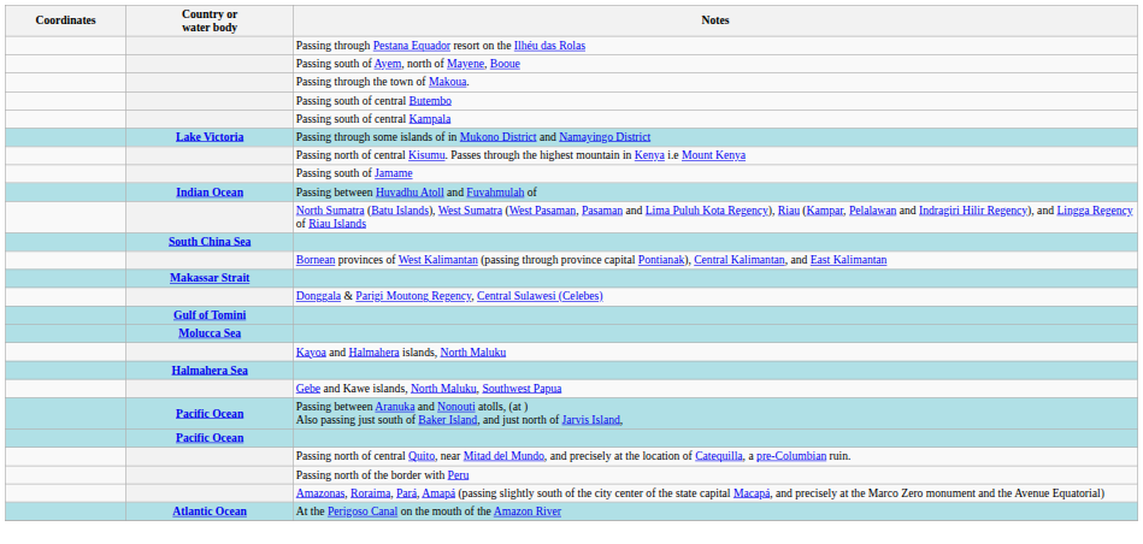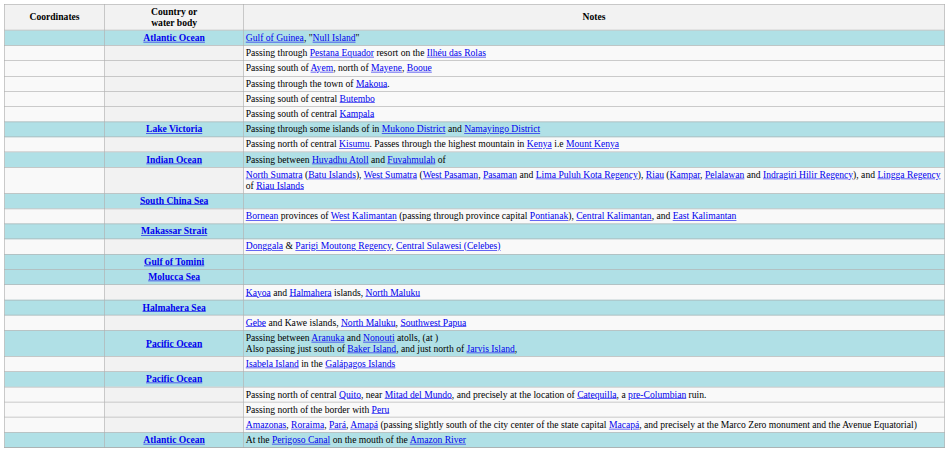 <table class="wikitable plainrowheaders">
 <tr>
 <th style="width:10em;">Coordinates</th>
 <th style="width:14em;">Country or<br>water body</th>
 <th scope="col">Notes</th>
+</tr>
+<tr>
+<td style="background:#b0e0e6;"></td>
+<th scope="row" style="background:#b0e0e6;"><a href='#'>Atlantic Ocean</a></th>
+<td style="background:#b0e0e6;"><a href='#'>Gulf of Guinea</a>, "<a href='#'>Null Island</a>"</td>
 </tr>
 <tr>
 <td></td>
 <th scope="row"></th>
 <td>Passing through <a href='#'>Pestana Equador</a> resort on the <a href='#'>Ilhéu das Rolas</a></td>
 </tr>
 <tr>
 <td></td>
 <th scope="row"></th>
 <td>Passing  south of <a href='#'>Ayem</a>,  north of <a href='#'>Mayene</a>, <a href='#'>Booue</a></td>
 </tr>
 <tr>
 <td></td>
 <th scope="row"></th>
 <td>Passing through the town of <a href='#'>Makoua</a>.</td>
 </tr>
 <tr>
 <td></td>
 <th scope="row"></th>
 <td>Passing  south of central <a href='#'>Butembo</a></td>
 </tr>
 <tr>
 <td></td>
 <th scope="row"></th>
 <td>Passing  south of central <a href='#'>Kampala</a></td>
 </tr>
 <tr>
 <td style="background:#b0e0e6;"></td>
 <th scope="row" style="background:#b0e0e6;"><a href='#'>Lake Victoria</a></th>
 <td style="background:#b0e0e6;">Passing through some islands of  in <a href='#'>Mukono District</a> and <a href='#'>Namayingo District</a></td>
 </tr>
 <tr>
 <td></td>
 <th scope="row"></th>
 <td>Passing  north of central <a href='#'>Kisumu</a>. Passes through the highest mountain in <a href='#'>Kenya</a> i.e <a href='#'>Mount Kenya</a></td>
-</tr>
-<tr>
-<td></td>
-<th scope="row"></th>
-<td>Passing south of <a href='#'>Jamame</a></td>
 </tr>
 <tr>
 <td style="background:#b0e0e6;"></td>
 <th scope="row" style="background:#b0e0e6;"><a href='#'>Indian Ocean</a></th>
 <td style="background:#b0e0e6;">Passing between <a href='#'>Huvadhu Atoll</a> and <a href='#'>Fuvahmulah</a> of </td>
 </tr>
 <tr>
 <td></td>
 <th scope="row"></th>
 <td><a href='#'>North Sumatra</a> (<a href='#'>Batu Islands</a>), <a href='#'>West Sumatra</a> (<a href='#'>West Pasaman</a>, <a href='#'>Pasaman</a> and <a href='#'>Lima Puluh Kota Regency</a>), <a href='#'>Riau</a> (<a href='#'>Kampar</a>, <a href='#'>Pelalawan</a> and <a href='#'>Indragiri Hilir Regency</a>), and <a href='#'>Lingga Regency</a> of <a href='#'>Riau Islands</a></td>
 </tr>
 <tr>
 <td style="background:#b0e0e6;"></td>
 <th scope="row" style="background:#b0e0e6;"><a href='#'>South China Sea</a></th>
 <td style="background:#b0e0e6;"></td>
 </tr>
 <tr>
 <td></td>
 <th scope="row"></th>
 <td><a href='#'>Bornean</a> provinces of <a href='#'>West Kalimantan</a> (passing through province capital <a href='#'>Pontianak</a>), <a href='#'>Central Kalimantan</a>, and <a href='#'>East Kalimantan</a></td>
 </tr>
 <tr>
 <td style="background:#b0e0e6;"></td>
 <th scope="row" style="background:#b0e0e6;"><a href='#'>Makassar Strait</a></th>
 <td style="background:#b0e0e6;"></td>
 </tr>
 <tr>
 <td></td>
 <th scope="row"></th>
 <td><a href='#'>Donggala</a> & <a href='#'>Parigi Moutong Regency</a>, <a href='#'>Central Sulawesi (Celebes)</a></td>
 </tr>
 <tr>
 <td style="background:#b0e0e6;"></td>
 <th scope="row" style="background:#b0e0e6;"><a href='#'>Gulf of Tomini</a></th>
 <td style="background:#b0e0e6;"></td>
 </tr>
 <tr>
 <td style="background:#b0e0e6;"></td>
 <th scope="row" style="background:#b0e0e6;"><a href='#'>Molucca Sea</a></th>
 <td style="background:#b0e0e6;"></td>
 </tr>
 <tr>
 <td></td>
 <th scope="row"></th>
 <td><a href='#'>Kayoa</a> and <a href='#'>Halmahera</a> islands, <a href='#'>North Maluku</a></td>
 </tr>
 <tr>
 <td style="background:#b0e0e6;"></td>
 <th scope="row" style="background:#b0e0e6;"><a href='#'>Halmahera Sea</a></th>
 <td style="background:#b0e0e6;"></td>
 </tr>
 <tr>
 <td></td>
 <th scope="row"></th>
 <td><a href='#'>Gebe</a> and Kawe islands, <a href='#'>North Maluku</a>, <a href='#'>Southwest Papua</a></td>
 </tr>
 <tr>
 <td style="background:#b0e0e6;"></td>
 <th scope="row" style="background:#b0e0e6;"><a href='#'>Pacific Ocean</a></th>
 <td style="background:#b0e0e6;">Passing between <a href='#'>Aranuka</a> and <a href='#'>Nonouti</a> atolls,  (at )<br>Also passing just south of <a href='#'>Baker Island</a>, and just north of <a href='#'>Jarvis Island</a>, </td>
 </tr>
 <tr>
+<td></td>
+<th scope="row"></th>
+<td><a href='#'>Isabela Island</a> in the <a href='#'>Galápagos Islands</a></td>
+</tr>
+<tr>
 <td style="background:#b0e0e6;"></td>
 <th scope="row" style="background:#b0e0e6;"><a href='#'>Pacific Ocean</a></th>
 <td style="background:#b0e0e6;"></td>
 </tr>
 <tr>
 <td></td>
 <th scope="row"></th>
 <td>Passing  north of central <a href='#'>Quito</a>, near <a href='#'>Mitad del Mundo</a>, and precisely at the location of <a href='#'>Catequilla</a>, a <a href='#'>pre-Columbian</a> ruin.</td>
 </tr>
 <tr>
 <td></td>
 <th scope="row"></th>
 <td>Passing  north of the border with <a href='#'>Peru</a></td>
 </tr>
 <tr valign="top">
 <td></td>
 <th scope="row"></th>
 <td><a href='#'>Amazonas</a>, <a href='#'>Roraima</a>, <a href='#'>Pará</a>, <a href='#'>Amapá</a> (passing slightly south of the city center of the state capital <a href='#'>Macapá</a>, and precisely at the Marco Zero monument and the Avenue Equatorial)</td>
 </tr>
 <tr>
 <td style="background:#b0e0e6;"></td>
 <th scope="row" style="background:#b0e0e6;"><a href='#'>Atlantic Ocean</a></th>
 <td style="background:#b0e0e6;">At the <a href='#'>Perigoso Canal</a> on the mouth of the <a href='#'>Amazon River</a></td>
 </tr>
 <tr>
 </tr>
 </table>
